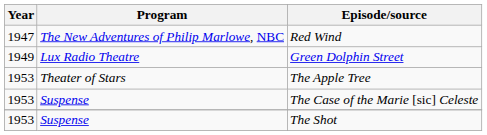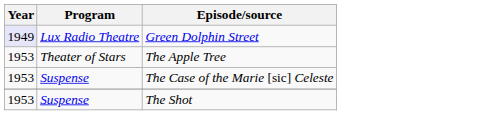 <table class="wikitable">
 <tr>
 <th>Year</th>
 <th>Program</th>
 <th>Episode/source</th>
 </tr>
 <tr>
-<td>1947</td>
-<td><em><a href='#'>The New Adventures of Philip Marlowe</a></em>, <a href='#'>NBC</a></td>
-<td><em>Red Wind</em></td>
-</tr>
-<tr>
-<td>1949</td>
+<td style="background: lavender;">1949</td>
 <td><em><a href='#'>Lux Radio Theatre</a></em></td>
 <td><em><a href='#'>Green Dolphin Street</a></em></td>
 </tr>
 <tr>
 <td>1953</td>
 <td><em>Theater of Stars</em></td>
 <td><em>The Apple Tree</em></td>
 </tr>
 <tr>
 <td>1953</td>
 <td><em><a href='#'>Suspense</a></em></td>
 <td><em>The Case of the Marie</em> [sic] <em>Celeste</em></td>
 </tr>
 <tr>
 </tr>
 <tr>
 <td>1953</td>
 <td><em><a href='#'>Suspense</a></em></td>
 <td><em>The Shot</em></td>
 </tr>
 </table>
